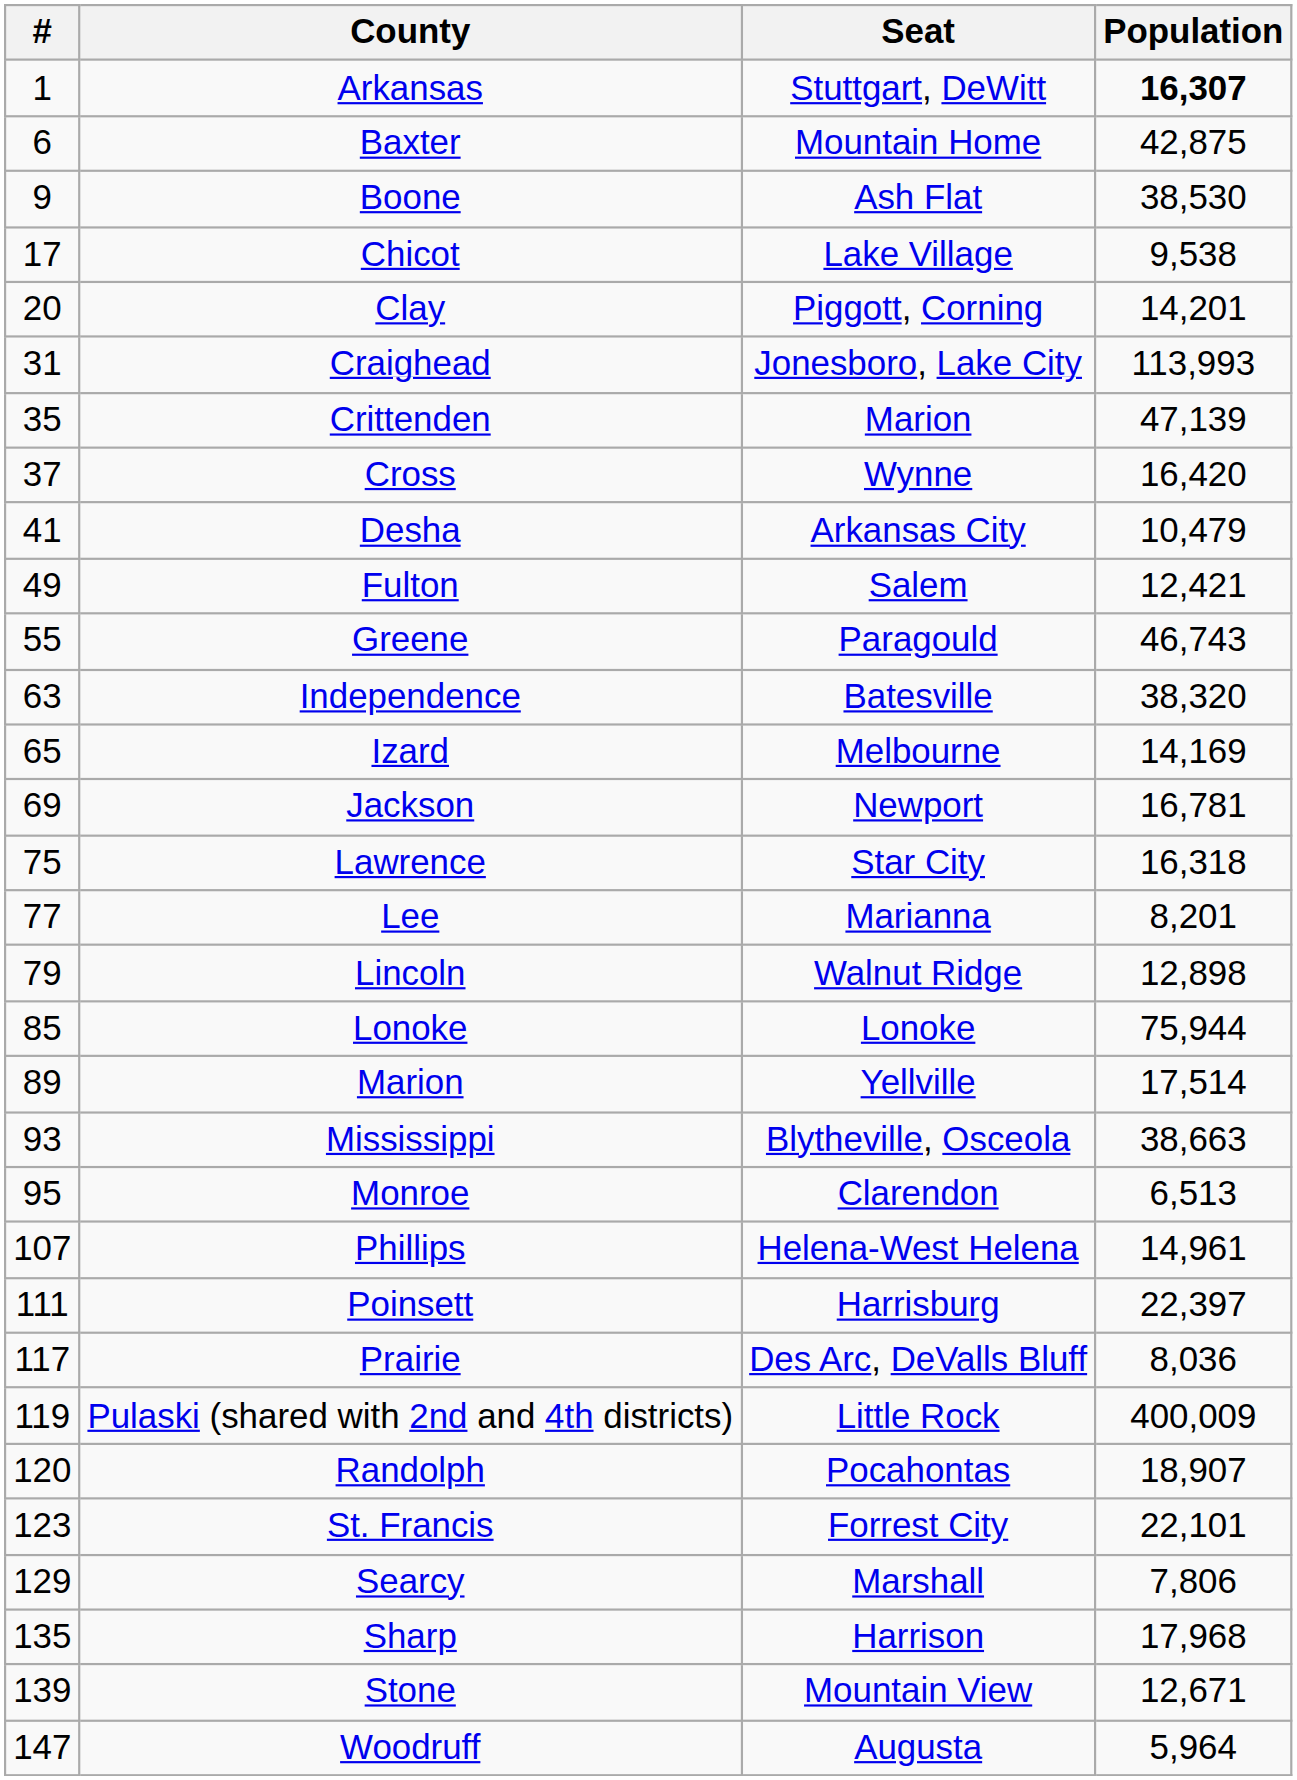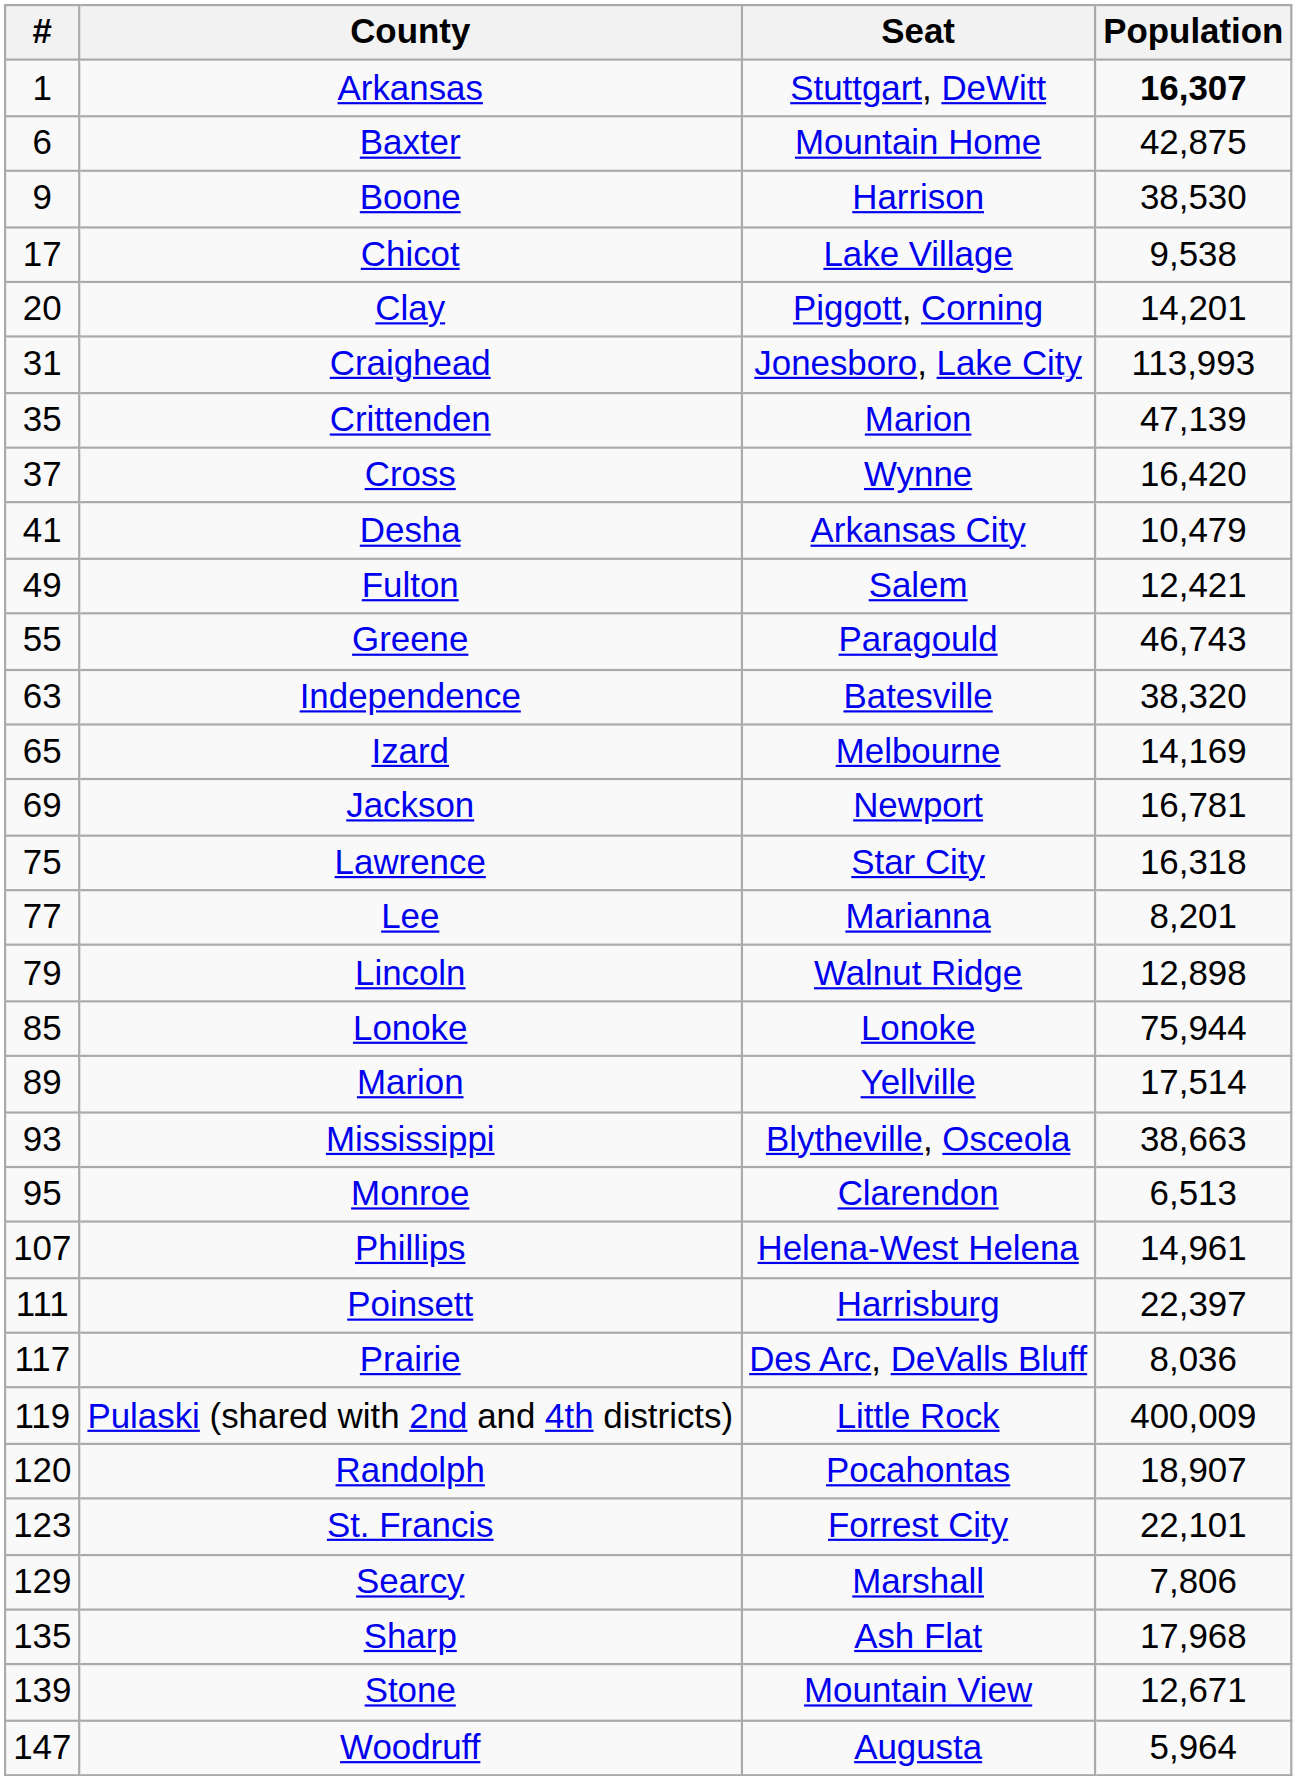 <table class="wikitable sortable" style="text-align:center;">
 <tr>
 <th>#</th>
 <th>County</th>
 <th>Seat</th>
 <th>Population</th>
 </tr>
 <tr>
 <td>1</td>
 <td><a href='#'>Arkansas</a></td>
 <td><a href='#'>Stuttgart</a>, <a href='#'>DeWitt</a></td>
 <td><strong>16,307</strong></td>
 </tr>
 <tr>
 <td>6</td>
 <td><a href='#'>Baxter</a></td>
 <td><a href='#'>Mountain Home</a></td>
 <td>42,875</td>
 </tr>
 <tr>
 <td>9</td>
 <td><a href='#'>Boone</a></td>
-<td><a href='#'>Ash Flat</a></td>
+<td><a href='#'>Harrison</a></td>
 <td>38,530</td>
 </tr>
 <tr>
 <td>17</td>
 <td><a href='#'>Chicot</a></td>
 <td><a href='#'>Lake Village</a></td>
 <td>9,538</td>
 </tr>
 <tr>
 <td>20</td>
 <td><a href='#'>Clay</a></td>
 <td><a href='#'>Piggott</a>, <a href='#'>Corning</a></td>
 <td>14,201</td>
 </tr>
 <tr>
 <td>31</td>
 <td><a href='#'>Craighead</a></td>
 <td><a href='#'>Jonesboro</a>, <a href='#'>Lake City</a></td>
 <td>113,993</td>
 </tr>
 <tr>
 <td>35</td>
 <td><a href='#'>Crittenden</a></td>
 <td><a href='#'>Marion</a></td>
 <td>47,139</td>
 </tr>
 <tr>
 <td>37</td>
 <td><a href='#'>Cross</a></td>
 <td><a href='#'>Wynne</a></td>
 <td>16,420</td>
 </tr>
 <tr>
 <td>41</td>
 <td><a href='#'>Desha</a></td>
 <td><a href='#'>Arkansas City</a></td>
 <td>10,479</td>
 </tr>
 <tr>
 <td>49</td>
 <td><a href='#'>Fulton</a></td>
 <td><a href='#'>Salem</a></td>
 <td>12,421</td>
 </tr>
 <tr>
 <td>55</td>
 <td><a href='#'>Greene</a></td>
 <td><a href='#'>Paragould</a></td>
 <td>46,743</td>
 </tr>
 <tr>
 <td>63</td>
 <td><a href='#'>Independence</a></td>
 <td><a href='#'>Batesville</a></td>
 <td>38,320</td>
 </tr>
 <tr>
 <td>65</td>
 <td><a href='#'>Izard</a></td>
 <td><a href='#'>Melbourne</a></td>
 <td>14,169</td>
 </tr>
 <tr>
 <td>69</td>
 <td><a href='#'>Jackson</a></td>
 <td><a href='#'>Newport</a></td>
 <td>16,781</td>
 </tr>
 <tr>
 <td>75</td>
 <td><a href='#'>Lawrence</a></td>
 <td><a href='#'>Star City</a></td>
 <td>16,318</td>
 </tr>
 <tr>
 <td>77</td>
 <td><a href='#'>Lee</a></td>
 <td><a href='#'>Marianna</a></td>
 <td>8,201</td>
 </tr>
 <tr>
 <td>79</td>
 <td><a href='#'>Lincoln</a></td>
 <td><a href='#'>Walnut Ridge</a></td>
 <td>12,898</td>
 </tr>
 <tr>
 <td>85</td>
 <td><a href='#'>Lonoke</a></td>
 <td><a href='#'>Lonoke</a></td>
 <td>75,944</td>
 </tr>
 <tr>
 <td>89</td>
 <td><a href='#'>Marion</a></td>
 <td><a href='#'>Yellville</a></td>
 <td>17,514</td>
 </tr>
 <tr>
 <td>93</td>
 <td><a href='#'>Mississippi</a></td>
 <td><a href='#'>Blytheville</a>, <a href='#'>Osceola</a></td>
 <td>38,663</td>
 </tr>
 <tr>
 <td>95</td>
 <td><a href='#'>Monroe</a></td>
 <td><a href='#'>Clarendon</a></td>
 <td>6,513</td>
 </tr>
 <tr>
 <td>107</td>
 <td><a href='#'>Phillips</a></td>
 <td><a href='#'>Helena-West Helena</a></td>
 <td>14,961</td>
 </tr>
 <tr>
 <td>111</td>
 <td><a href='#'>Poinsett</a></td>
 <td><a href='#'>Harrisburg</a></td>
 <td>22,397</td>
 </tr>
 <tr>
 <td>117</td>
 <td><a href='#'>Prairie</a></td>
 <td><a href='#'>Des Arc</a>, <a href='#'>DeValls Bluff</a></td>
 <td>8,036</td>
 </tr>
 <tr>
 <td>119</td>
 <td><a href='#'>Pulaski</a> (shared with <a href='#'>2nd</a> and <a href='#'>4th</a> districts)</td>
 <td><a href='#'>Little Rock</a></td>
 <td>400,009</td>
 </tr>
 <tr>
 <td>120</td>
 <td><a href='#'>Randolph</a></td>
 <td><a href='#'>Pocahontas</a></td>
 <td>18,907</td>
 </tr>
 <tr>
 <td>123</td>
 <td><a href='#'>St. Francis</a></td>
 <td><a href='#'>Forrest City</a></td>
 <td>22,101</td>
 </tr>
 <tr>
 <td>129</td>
 <td><a href='#'>Searcy</a></td>
 <td><a href='#'>Marshall</a></td>
 <td>7,806</td>
 </tr>
 <tr>
 <td>135</td>
 <td><a href='#'>Sharp</a></td>
-<td><a href='#'>Harrison</a></td>
+<td><a href='#'>Ash Flat</a></td>
 <td>17,968</td>
 </tr>
 <tr>
 <td>139</td>
 <td><a href='#'>Stone</a></td>
 <td><a href='#'>Mountain View</a></td>
 <td>12,671</td>
 </tr>
 <tr>
 <td>147</td>
 <td><a href='#'>Woodruff</a></td>
 <td><a href='#'>Augusta</a></td>
 <td>5,964</td>
 </tr>
 </table>
